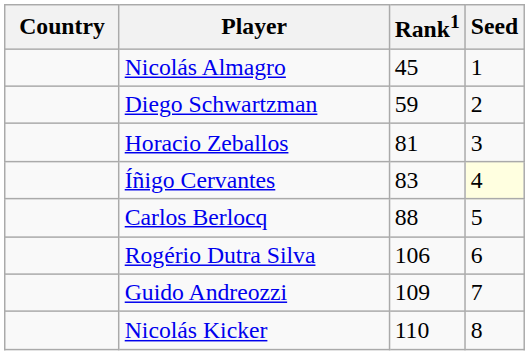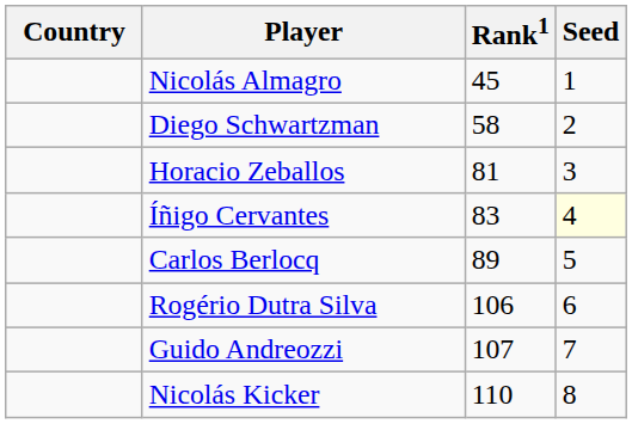 <table class="sortable wikitable">
 <tr>
 <th width="70">Country</th>
 <th width="175">Player</th>
 <th>Rank<sup>1</sup></th>
 <th>Seed</th>
 </tr>
 <tr>
 <td></td>
 <td><a href='#'>Nicolás Almagro</a></td>
 <td>45</td>
 <td>1</td>
 </tr>
 <tr>
 <td></td>
 <td><a href='#'>Diego Schwartzman</a></td>
-<td>59</td>
+<td>58</td>
 <td>2</td>
 </tr>
 <tr>
 <td></td>
 <td><a href='#'>Horacio Zeballos</a></td>
 <td>81</td>
 <td>3</td>
 </tr>
 <tr>
 <td></td>
 <td><a href='#'>Íñigo Cervantes</a></td>
 <td>83</td>
 <td style="background: lightyellow;">4</td>
 </tr>
 <tr>
 <td></td>
 <td><a href='#'>Carlos Berlocq</a></td>
-<td>88</td>
+<td>89</td>
 <td>5</td>
 </tr>
 <tr>
 <td></td>
 <td><a href='#'>Rogério Dutra Silva</a></td>
 <td>106</td>
 <td>6</td>
 </tr>
 <tr>
 <td></td>
 <td><a href='#'>Guido Andreozzi</a></td>
-<td>109</td>
+<td>107</td>
 <td>7</td>
 </tr>
 <tr>
 <td></td>
 <td><a href='#'>Nicolás Kicker</a></td>
 <td>110</td>
 <td>8</td>
 </tr>
 </table>
